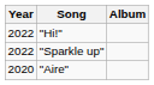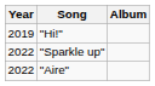 <table class="wikitable">
 <tr>
 <th>Year</th>
 <th>Song</th>
 <th>Album</th>
 </tr>
 <tr>
-<td>2022</td>
+<td>2019</td>
 <td>"Hi!"</td>
 <td></td>
 </tr>
 <tr>
 <td>2022</td>
 <td>"Sparkle up"</td>
 <td></td>
 </tr>
 <tr>
-<td>2020</td>
+<td>2022</td>
 <td>"Aire"</td>
 <td></td>
 </tr>
 </table>
